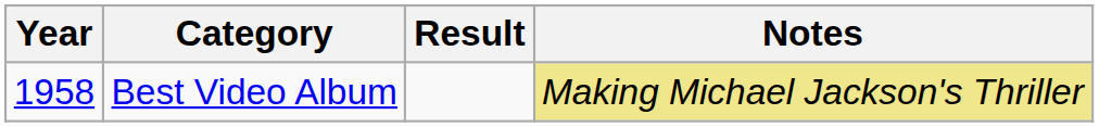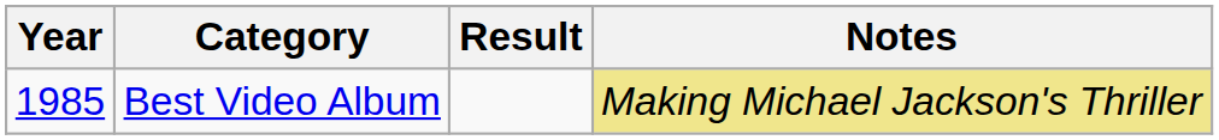 <table class="wikitable" align="center" colspan="5" |>
 <tr>
 <th>Year</th>
 <th>Category</th>
 <th>Result</th>
 <th>Notes</th>
 </tr>
 <tr align="center">
-<td><a href='#'>1958</a></td>
+<td><a href='#'>1985</a></td>
 <td><a href='#'>Best Video Album</a></td>
 <td></td>
 <td style="background: khaki;"><em>Making Michael Jackson's Thriller</em></td>
 </tr>
 </table>
